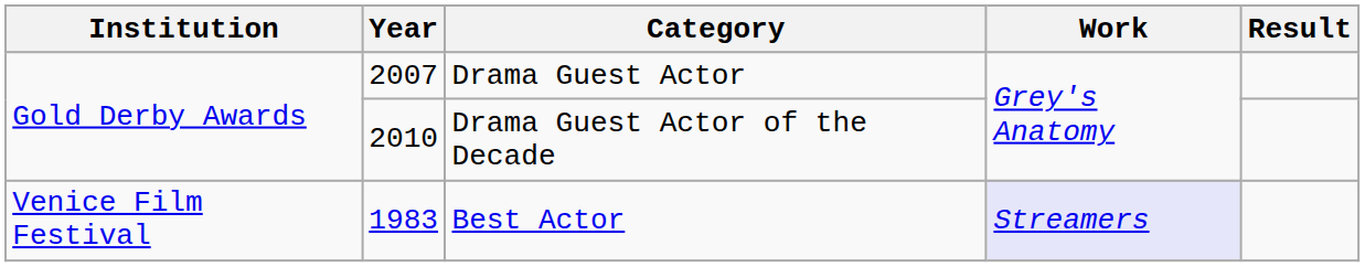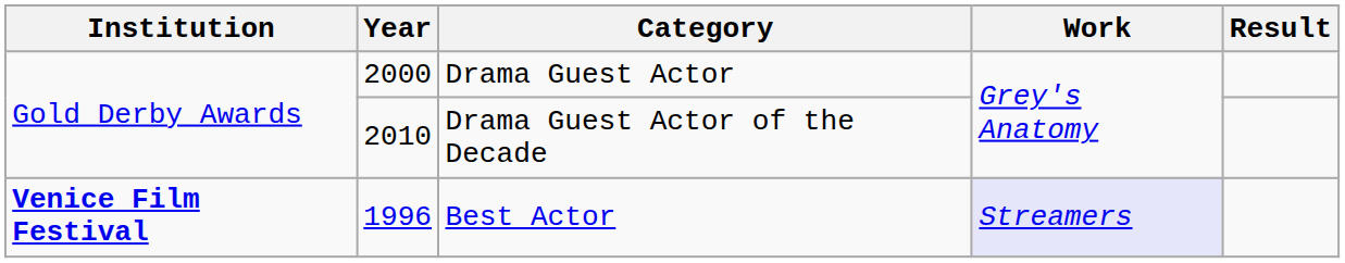 <table class="wikitable">
 <tr>
 <th>Institution</th>
 <th>Year</th>
 <th>Category</th>
 <th>Work</th>
 <th>Result</th>
 </tr>
 <tr>
 <td rowspan="2"><a href='#'>Gold Derby Awards</a></td>
-<td>2007</td>
+<td>2000</td>
 <td>Drama Guest Actor</td>
 <td rowspan="2"><em><a href='#'>Grey's Anatomy</a></em></td>
 <td></td>
 </tr>
 <tr>
 <td>2010</td>
 <td>Drama Guest Actor of the Decade</td>
 <td></td>
 </tr>
 <tr>
-<td><a href='#'>Venice Film Festival</a></td>
-<td><a href='#'>1983</a></td>
+<td><strong><a href='#'>Venice Film Festival</a></strong></td>
+<td><a href='#'>1996</a></td>
 <td><a href='#'>Best Actor</a></td>
 <td style="background: lavender;"><a href='#'><em>Streamers</em></a></td>
 <td></td>
 </tr>
 </table>
